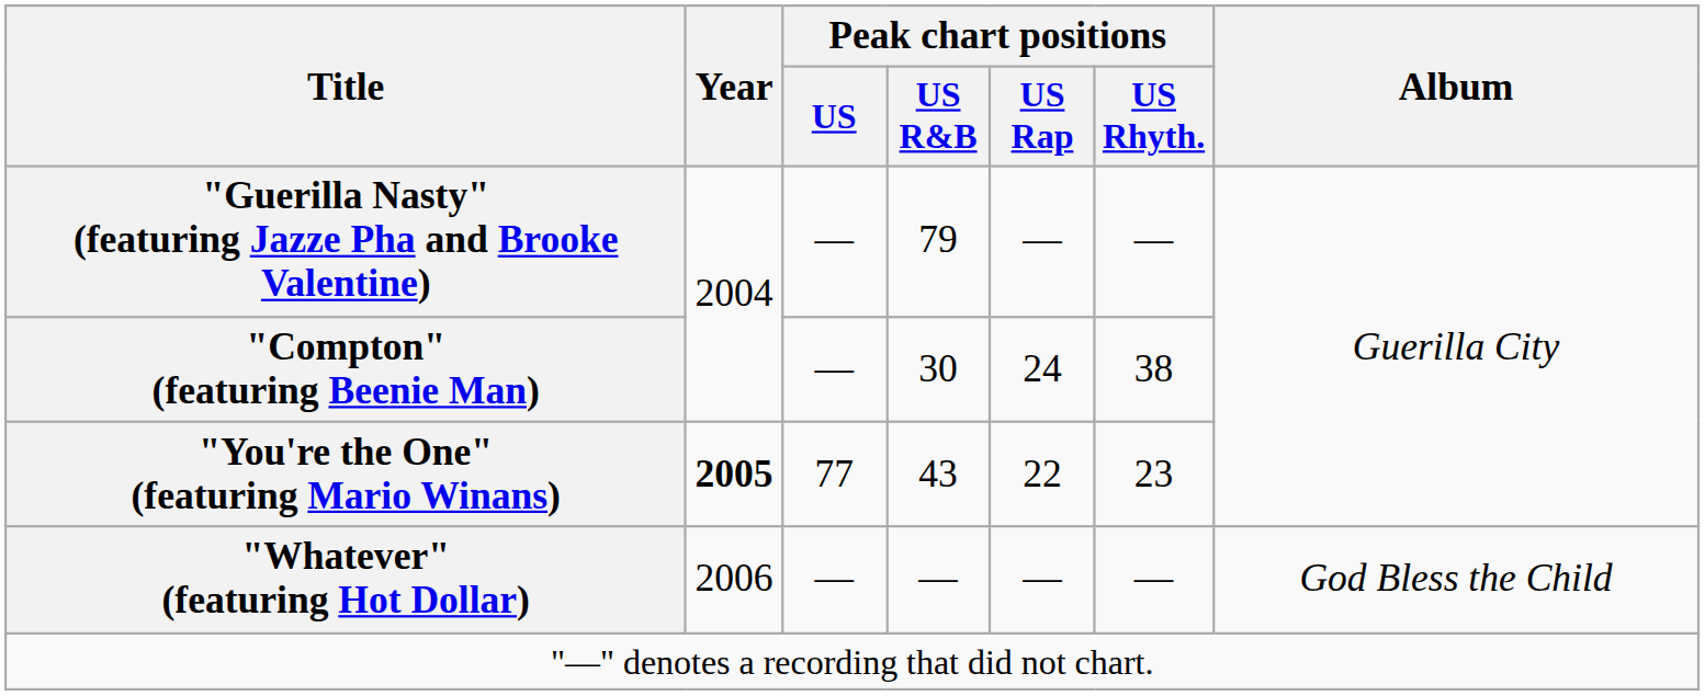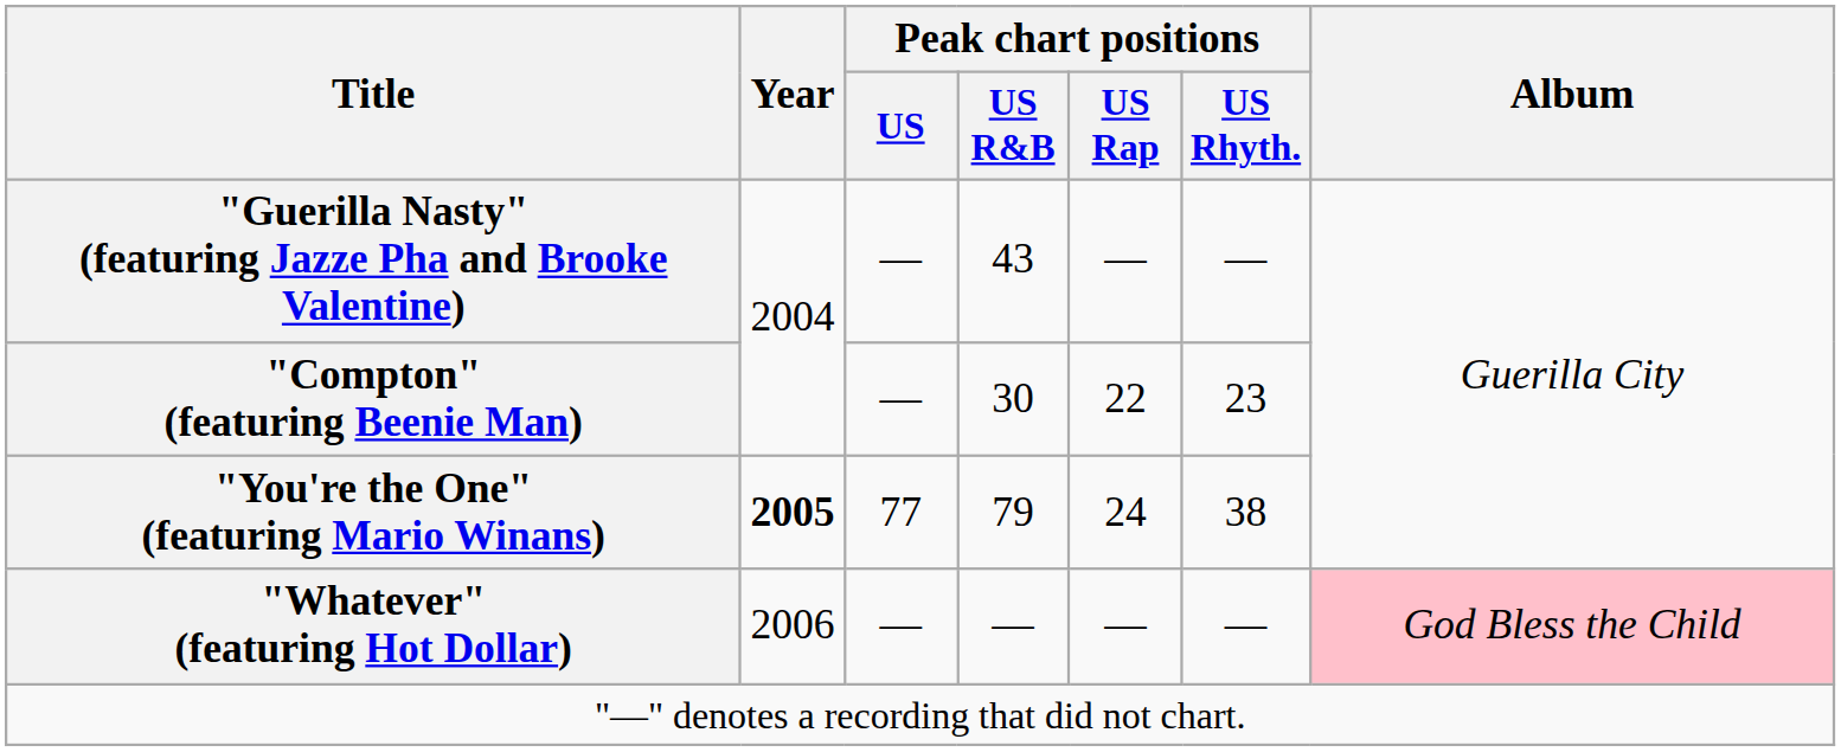 <table class="wikitable plainrowheaders" style="text-align:center;">
 <tr>
 <th scope="col" rowspan="2" style="width:17em;">Title</th>
 <th scope="col" rowspan="2" style="width:1em;">Year</th>
 <th scope="col" colspan="4">Peak chart positions</th>
 <th scope="col" rowspan="2" style="width:12em;">Album</th>
 </tr>
 <tr>
 <th scope="col" style="width:2.5em;font-size:90%;"><a href='#'>US</a><br></th>
 <th scope="col" style="width:2.5em;font-size:90%;"><a href='#'>US<br>R&B</a><br></th>
 <th scope="col" style="width:2.5em;font-size:90%;"><a href='#'>US<br>Rap</a><br></th>
 <th scope="col" style="width:2.5em;font-size:90%;"><a href='#'>US<br>Rhyth.</a><br></th>
 </tr>
 <tr>
 <th scope="row">"Guerilla Nasty"<br><span>(featuring <a href='#'>Jazze Pha</a> and <a href='#'>Brooke Valentine</a>)</span></th>
 <td rowspan="2">2004</td>
 <td>—</td>
-<td>79</td>
+<td>43</td>
 <td>—</td>
 <td>—</td>
 <td rowspan="3"><em>Guerilla City</em></td>
 </tr>
 <tr>
 <th scope="row">"Compton"<br><span>(featuring <a href='#'>Beenie Man</a>)</span></th>
 <td>—</td>
 <td>30</td>
-<td>24</td>
-<td>38</td>
+<td>22</td>
+<td>23</td>
 </tr>
 <tr>
 <th scope="row">"You're the One"<br><span>(featuring <a href='#'>Mario Winans</a>)</span></th>
 <td><strong>2005</strong></td>
 <td>77</td>
-<td>43</td>
-<td>22</td>
-<td>23</td>
+<td>79</td>
+<td>24</td>
+<td>38</td>
 </tr>
 <tr>
 <th scope="row">"Whatever"<br><span>(featuring <a href='#'>Hot Dollar</a>)</span></th>
 <td>2006</td>
 <td>—</td>
 <td>—</td>
 <td>—</td>
 <td>—</td>
-<td><em>God Bless the Child</em></td>
+<td style="background: pink;"><em>God Bless the Child</em></td>
 </tr>
 <tr>
 <td colspan="14" style="font-size:90%">"—" denotes a recording that did not chart.</td>
 </tr>
 </table>
